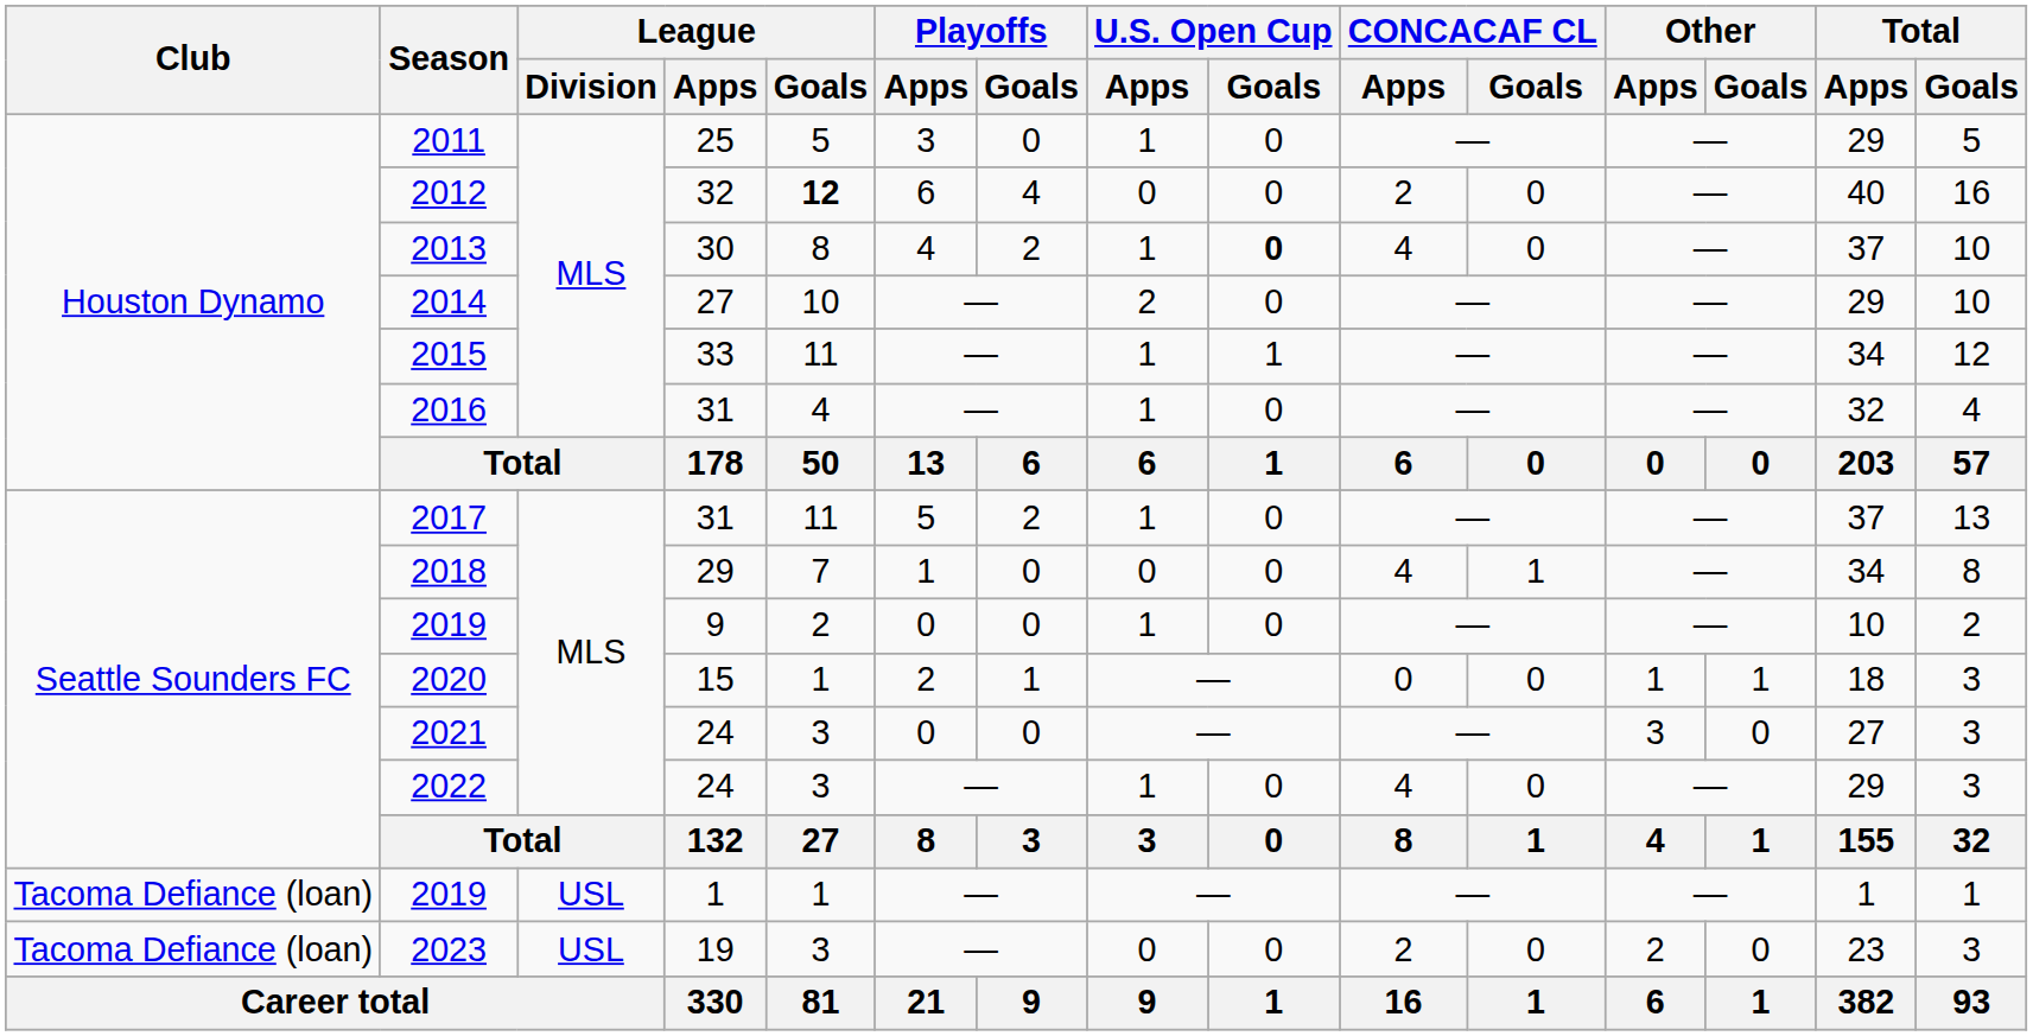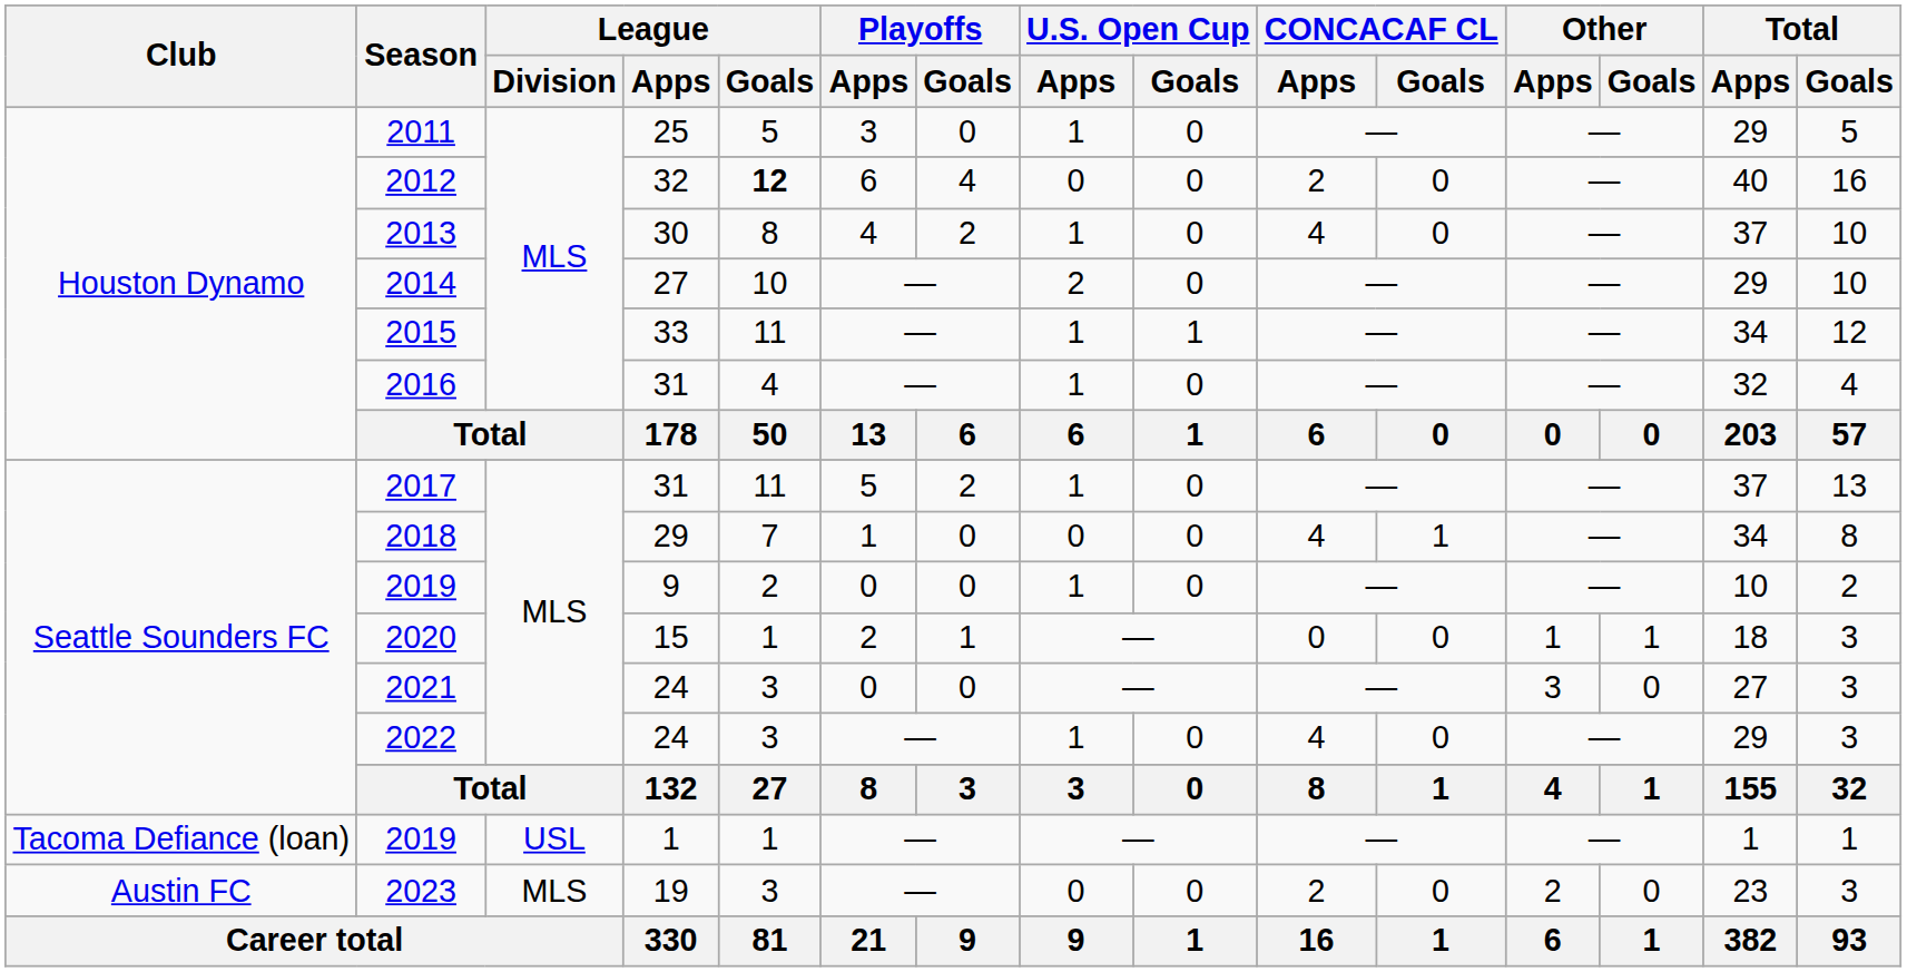 <table class="wikitable" Style="text-align: center">
 <tr>
 <th rowspan="2">Club</th>
 <th rowspan="2">Season</th>
 <th colspan="3">League</th>
 <th colspan="2"><a href='#'>Playoffs</a></th>
 <th colspan="2"><a href='#'>U.S. Open Cup</a></th>
 <th colspan="2"><a href='#'>CONCACAF CL</a></th>
 <th colspan="2">Other</th>
 <th colspan="2">Total</th>
 </tr>
 <tr>
 <th>Division</th>
 <th>Apps</th>
 <th>Goals</th>
 <th>Apps</th>
 <th>Goals</th>
 <th>Apps</th>
 <th>Goals</th>
 <th>Apps</th>
 <th>Goals</th>
 <th>Apps</th>
 <th>Goals</th>
 <th>Apps</th>
 <th>Goals</th>
 </tr>
 <tr>
 <td rowspan="7"><a href='#'>Houston Dynamo</a></td>
 <td><a href='#'>2011</a></td>
 <td rowspan="6"><a href='#'>MLS</a></td>
 <td>25</td>
 <td>5</td>
 <td>3</td>
 <td>0</td>
 <td>1</td>
 <td>0</td>
 <td colspan="2">—</td>
 <td colspan="2">—</td>
 <td>29</td>
 <td>5</td>
 </tr>
 <tr>
 <td><a href='#'>2012</a></td>
 <td>32</td>
 <td><strong>12</strong></td>
 <td>6</td>
 <td>4</td>
 <td>0</td>
 <td>0</td>
 <td>2</td>
 <td>0</td>
 <td colspan="2">—</td>
 <td>40</td>
 <td>16</td>
 </tr>
 <tr>
 <td><a href='#'>2013</a></td>
 <td>30</td>
 <td>8</td>
 <td>4</td>
 <td>2</td>
 <td>1</td>
-<td><strong>0</strong></td>
+<td>0</td>
 <td>4</td>
 <td>0</td>
 <td colspan="2">—</td>
 <td>37</td>
 <td>10</td>
 </tr>
 <tr>
 <td><a href='#'>2014</a></td>
 <td>27</td>
 <td>10</td>
 <td colspan="2">—</td>
 <td>2</td>
 <td>0</td>
 <td colspan="2">—</td>
 <td colspan="2">—</td>
 <td>29</td>
 <td>10</td>
 </tr>
 <tr>
 <td><a href='#'>2015</a></td>
 <td>33</td>
 <td>11</td>
 <td colspan="2">—</td>
 <td>1</td>
 <td>1</td>
 <td colspan="2">—</td>
 <td colspan="2">—</td>
 <td>34</td>
 <td>12</td>
 </tr>
 <tr>
 <td><a href='#'>2016</a></td>
 <td>31</td>
 <td>4</td>
 <td colspan="2">—</td>
 <td>1</td>
 <td>0</td>
 <td colspan="2">—</td>
 <td colspan="2">—</td>
 <td>32</td>
 <td>4</td>
 </tr>
 <tr>
 <th colspan="2">Total</th>
 <th>178</th>
 <th>50</th>
 <th>13</th>
 <th>6</th>
 <th>6</th>
 <th>1</th>
 <th>6</th>
 <th>0</th>
 <th>0</th>
 <th>0</th>
 <th>203</th>
 <th>57</th>
 </tr>
 <tr>
 <td rowspan="7"><a href='#'>Seattle Sounders FC</a></td>
 <td><a href='#'>2017</a></td>
 <td rowspan="6">MLS</td>
 <td>31</td>
 <td>11</td>
 <td>5</td>
 <td>2</td>
 <td>1</td>
 <td>0</td>
 <td colspan="2">—</td>
 <td colspan="2">—</td>
 <td>37</td>
 <td>13</td>
 </tr>
 <tr>
 <td><a href='#'>2018</a></td>
 <td>29</td>
 <td>7</td>
 <td>1</td>
 <td>0</td>
 <td>0</td>
 <td>0</td>
 <td>4</td>
 <td>1</td>
 <td colspan="2">—</td>
 <td>34</td>
 <td>8</td>
 </tr>
 <tr>
 <td><a href='#'>2019</a></td>
 <td>9</td>
 <td>2</td>
 <td>0</td>
 <td>0</td>
 <td>1</td>
 <td>0</td>
 <td colspan="2">—</td>
 <td colspan="2">—</td>
 <td>10</td>
 <td>2</td>
 </tr>
 <tr>
 <td><a href='#'>2020</a></td>
 <td>15</td>
 <td>1</td>
 <td>2</td>
 <td>1</td>
 <td colspan="2">—</td>
 <td>0</td>
 <td>0</td>
 <td>1</td>
 <td>1</td>
 <td>18</td>
 <td>3</td>
 </tr>
 <tr>
 <td><a href='#'>2021</a></td>
 <td>24</td>
 <td>3</td>
 <td>0</td>
 <td>0</td>
 <td colspan="2">—</td>
 <td colspan="2">—</td>
 <td>3</td>
 <td>0</td>
 <td>27</td>
 <td>3</td>
 </tr>
 <tr>
 <td><a href='#'>2022</a></td>
 <td>24</td>
 <td>3</td>
 <td colspan="2">—</td>
 <td>1</td>
 <td>0</td>
 <td>4</td>
 <td>0</td>
 <td colspan="2">—</td>
 <td>29</td>
 <td>3</td>
 </tr>
 <tr>
 <th colspan="2">Total</th>
 <th>132</th>
 <th>27</th>
 <th>8</th>
 <th>3</th>
 <th>3</th>
 <th>0</th>
 <th>8</th>
 <th>1</th>
 <th>4</th>
 <th>1</th>
 <th>155</th>
 <th>32</th>
 </tr>
 <tr>
 <td><a href='#'>Tacoma Defiance</a> (loan)</td>
 <td><a href='#'>2019</a></td>
 <td><a href='#'>USL</a></td>
 <td>1</td>
 <td>1</td>
 <td colspan="2">—</td>
 <td colspan="2">—</td>
 <td colspan="2">—</td>
 <td colspan="2">—</td>
 <td>1</td>
 <td>1</td>
 </tr>
 <tr>
-<td><a href='#'>Tacoma Defiance</a> (loan)</td>
+<td><a href='#'>Austin FC</a></td>
 <td><a href='#'>2023</a></td>
-<td><a href='#'>USL</a></td>
+<td>MLS</td>
 <td>19</td>
 <td>3</td>
 <td colspan="2">—</td>
 <td>0</td>
 <td>0</td>
 <td>2</td>
 <td>0</td>
 <td>2</td>
 <td>0</td>
 <td>23</td>
 <td>3</td>
 </tr>
 <tr>
 <th colspan="3">Career total</th>
 <th>330</th>
 <th>81</th>
 <th>21</th>
 <th>9</th>
 <th>9</th>
 <th>1</th>
 <th>16</th>
 <th>1</th>
 <th>6</th>
 <th>1</th>
 <th>382</th>
 <th>93</th>
 </tr>
 </table>
